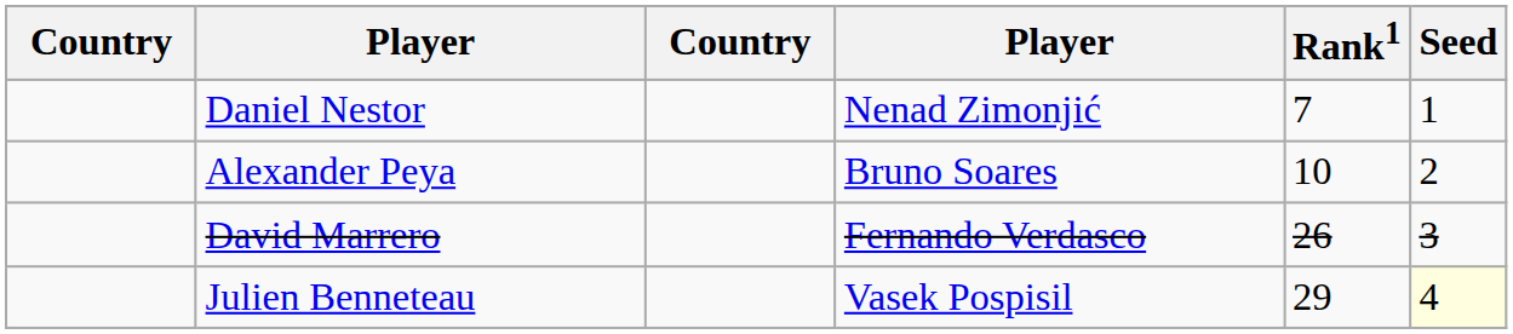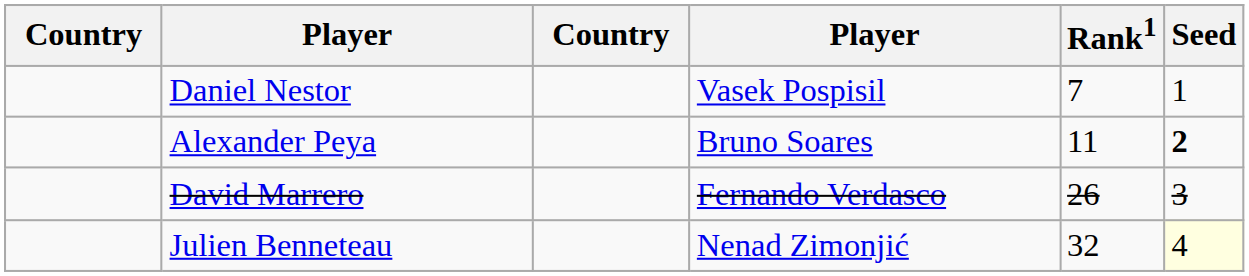 <table class="sortable wikitable">
 <tr>
 <th width="70">Country</th>
 <th width="175">Player</th>
 <th width="70">Country</th>
 <th width="175">Player</th>
 <th>Rank<sup>1</sup></th>
 <th>Seed</th>
 </tr>
 <tr>
 <td></td>
 <td><a href='#'>Daniel Nestor</a></td>
 <td></td>
-<td><a href='#'>Nenad Zimonjić</a></td>
+<td><a href='#'>Vasek Pospisil</a></td>
 <td>7</td>
 <td>1</td>
 </tr>
 <tr>
 <td></td>
 <td><a href='#'>Alexander Peya</a></td>
 <td></td>
 <td><a href='#'>Bruno Soares</a></td>
-<td>10</td>
-<td>2</td>
+<td>11</td>
+<td><strong>2</strong></td>
 </tr>
 <tr>
 <td><s></s></td>
 <td><s><a href='#'>David Marrero</a></s></td>
 <td><s></s></td>
 <td><s><a href='#'>Fernando Verdasco</a></s></td>
 <td><s>26</s></td>
 <td><s>3</s></td>
 </tr>
 <tr>
 <td></td>
 <td><a href='#'>Julien Benneteau</a></td>
 <td></td>
-<td><a href='#'>Vasek Pospisil</a></td>
-<td>29</td>
+<td><a href='#'>Nenad Zimonjić</a></td>
+<td>32</td>
 <td style="background: lightyellow;">4</td>
 </tr>
 </table>
